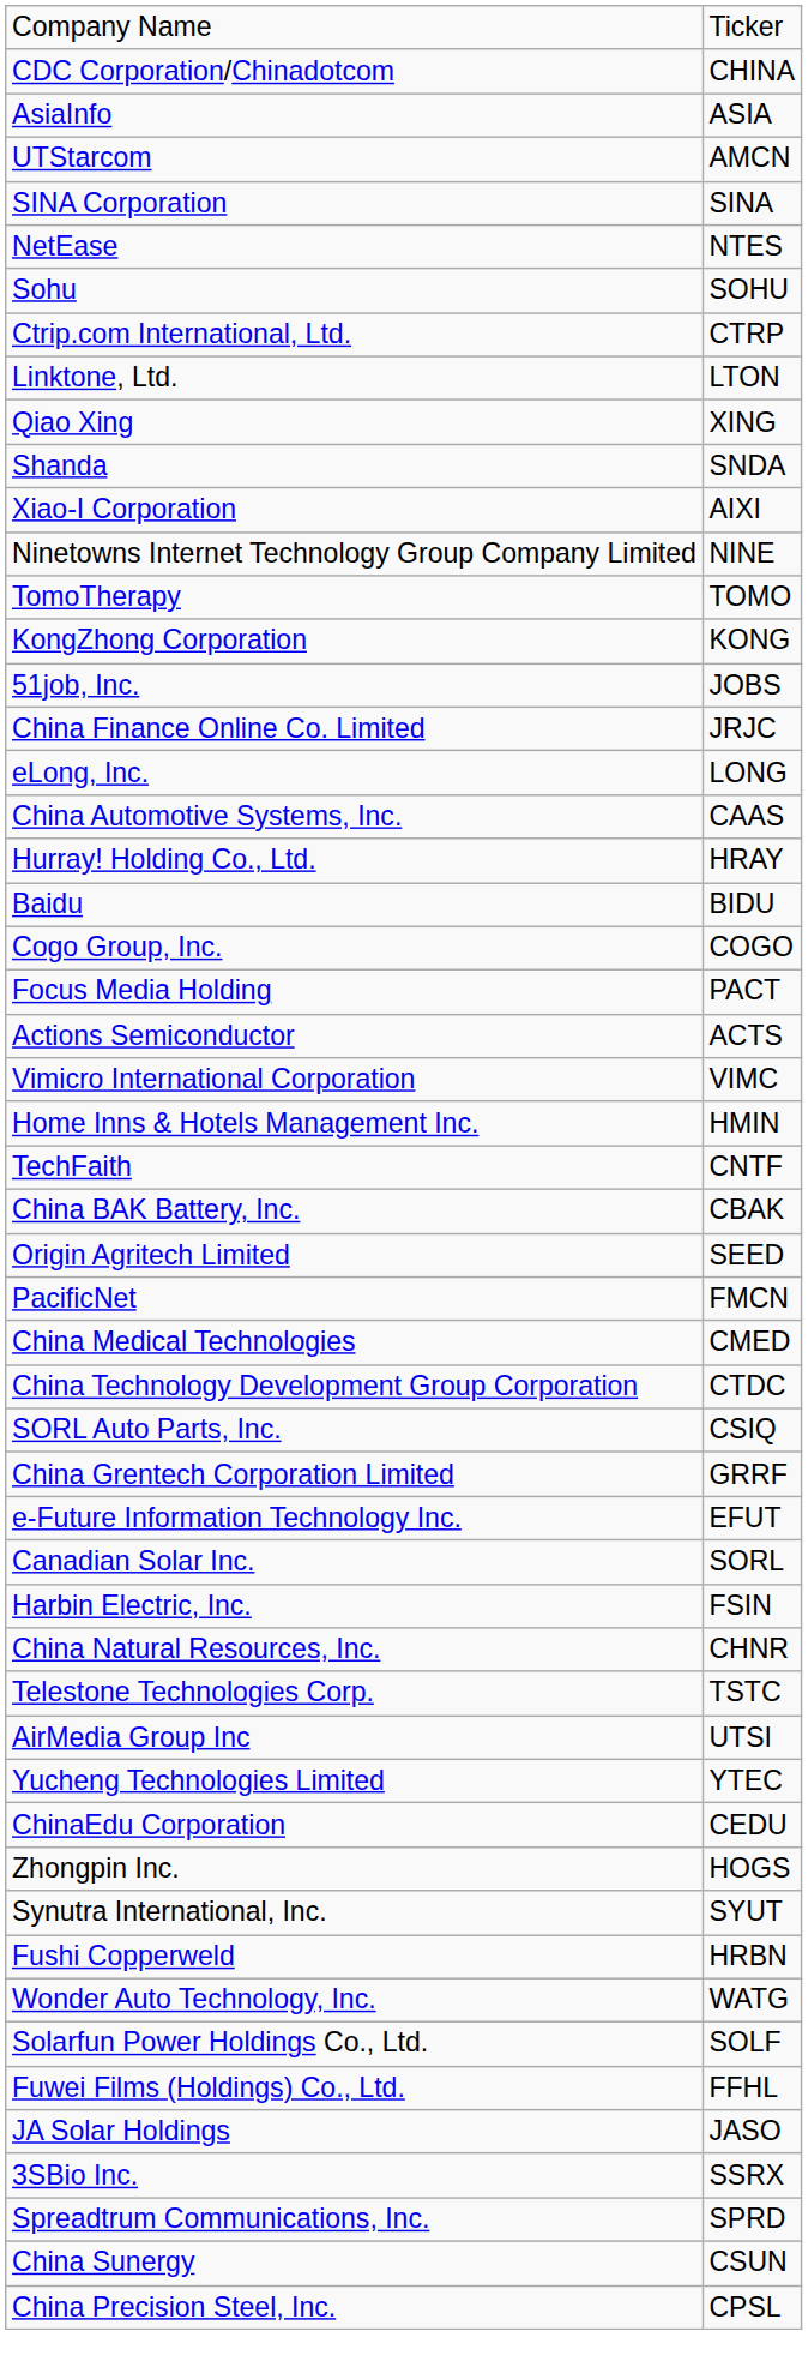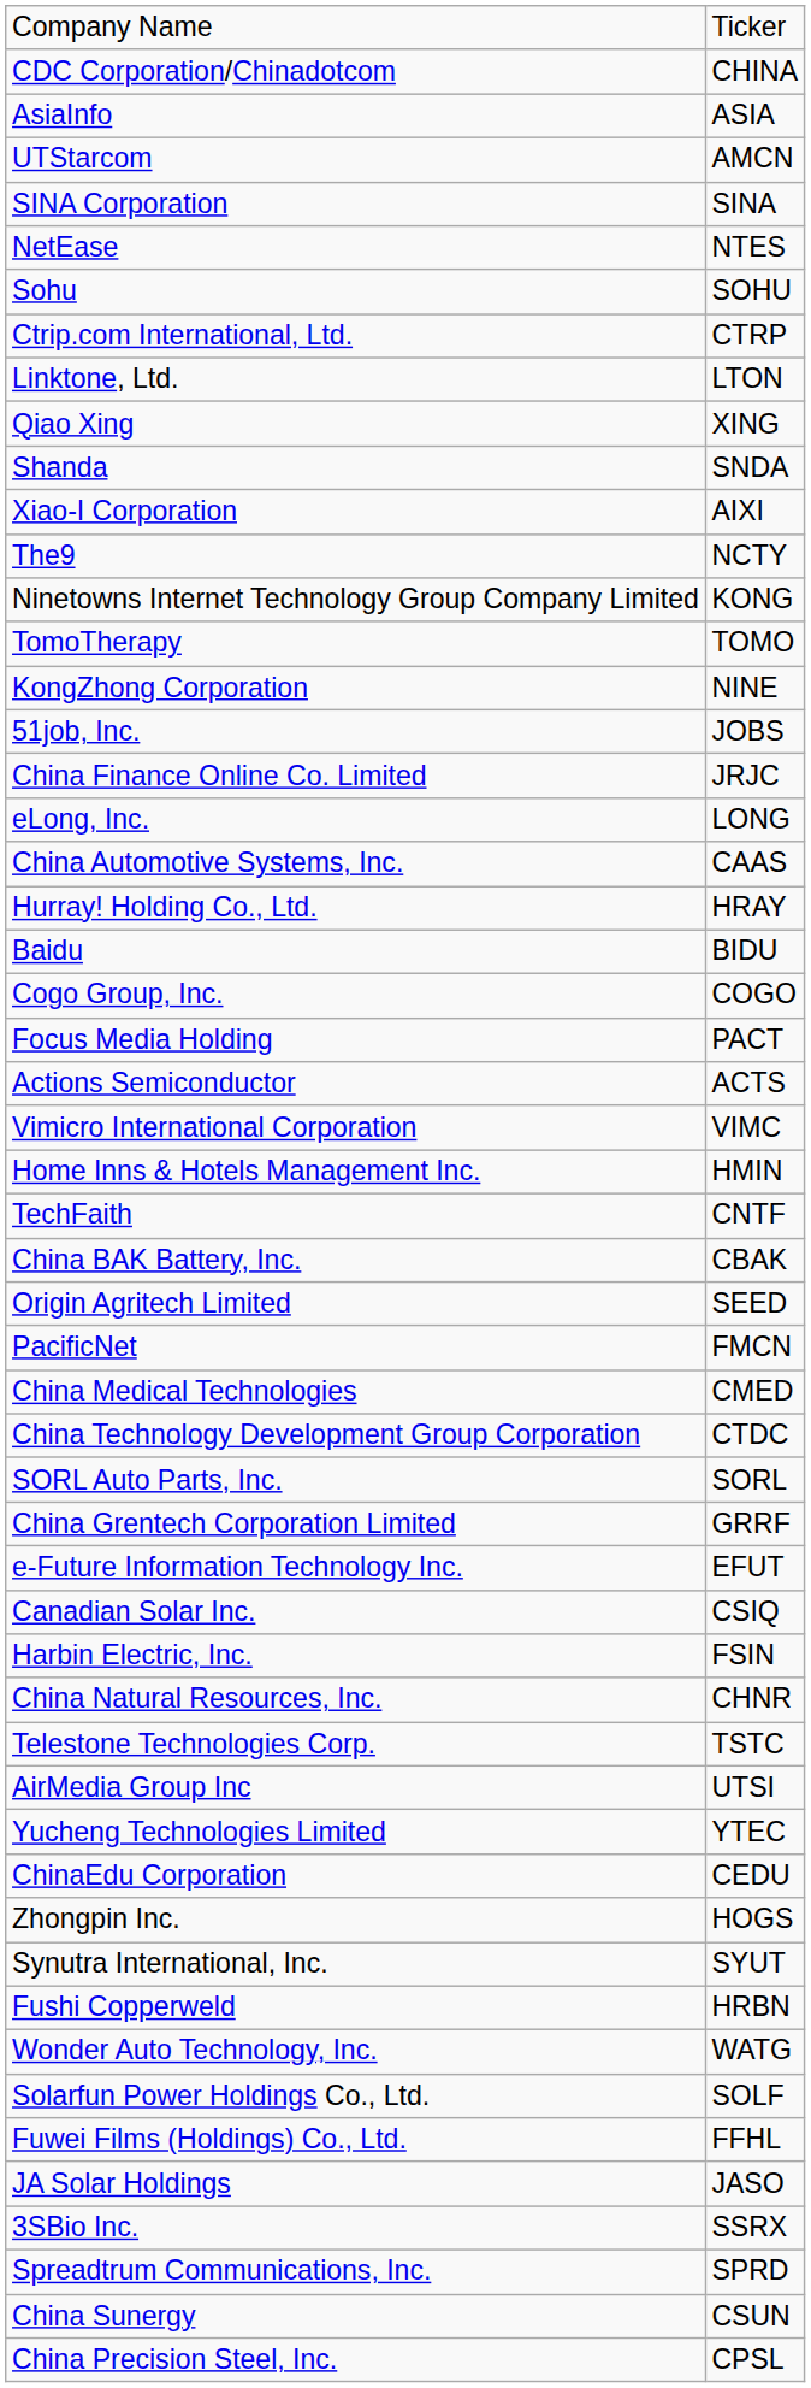 <table class="wikitable sortable" border="1">
 <tr>
 <td>Company Name</td>
 <td>Ticker</td>
 </tr>
 <tr>
 <td><a href='#'>CDC Corporation</a>/<a href='#'>Chinadotcom</a></td>
 <td>CHINA</td>
 </tr>
 <tr>
 <td><a href='#'>AsiaInfo</a></td>
 <td>ASIA</td>
 </tr>
 <tr>
 <td><a href='#'>UTStarcom</a></td>
 <td>AMCN</td>
 </tr>
 <tr>
 <td><a href='#'>SINA Corporation</a></td>
 <td>SINA</td>
 </tr>
 <tr>
 <td><a href='#'>NetEase</a></td>
 <td>NTES</td>
 </tr>
 <tr>
 <td><a href='#'>Sohu</a></td>
 <td>SOHU</td>
 </tr>
 <tr>
 <td><a href='#'>Ctrip.com International, Ltd.</a></td>
 <td>CTRP</td>
 </tr>
 <tr>
 <td><a href='#'>Linktone</a>, Ltd.</td>
 <td>LTON</td>
 </tr>
 <tr>
 <td><a href='#'>Qiao Xing</a></td>
 <td>XING</td>
 </tr>
 <tr>
 <td><a href='#'>Shanda</a></td>
 <td>SNDA</td>
 </tr>
 <tr>
 <td><a href='#'>Xiao-I Corporation</a></td>
 <td>AIXI</td>
 </tr>
 <tr>
+<td><a href='#'>The9</a></td>
+<td>NCTY</td>
+</tr>
+<tr>
 <td>Ninetowns Internet Technology Group Company Limited</td>
-<td>NINE</td>
+<td>KONG</td>
 </tr>
 <tr>
 <td><a href='#'>TomoTherapy</a></td>
 <td>TOMO </td>
 </tr>
 <tr>
 <td><a href='#'>KongZhong Corporation</a></td>
-<td>KONG</td>
+<td>NINE</td>
 </tr>
 <tr>
 <td><a href='#'>51job, Inc.</a></td>
 <td>JOBS</td>
 </tr>
 <tr>
 <td><a href='#'>China Finance Online Co. Limited</a></td>
 <td>JRJC</td>
 </tr>
 <tr>
 <td><a href='#'>eLong, Inc.</a></td>
 <td>LONG</td>
 </tr>
 <tr>
 <td><a href='#'>China Automotive Systems, Inc.</a></td>
 <td>CAAS</td>
 </tr>
 <tr>
 <td><a href='#'>Hurray! Holding Co., Ltd.</a></td>
 <td>HRAY</td>
 </tr>
 <tr>
 <td><a href='#'>Baidu</a></td>
 <td>BIDU</td>
 </tr>
 <tr>
 <td><a href='#'>Cogo Group, Inc.</a></td>
 <td>COGO</td>
 </tr>
 <tr>
 <td><a href='#'>Focus Media Holding</a></td>
 <td>PACT</td>
 </tr>
 <tr>
 <td><a href='#'>Actions Semiconductor</a></td>
 <td>ACTS</td>
 </tr>
 <tr>
 <td><a href='#'>Vimicro International Corporation</a></td>
 <td>VIMC</td>
 </tr>
 <tr>
 <td><a href='#'>Home Inns & Hotels Management Inc.</a></td>
 <td>HMIN</td>
 </tr>
 <tr>
 <td><a href='#'>TechFaith</a></td>
 <td>CNTF</td>
 </tr>
 <tr>
 <td><a href='#'>China BAK Battery, Inc.</a></td>
 <td>CBAK</td>
 </tr>
 <tr>
 <td><a href='#'>Origin Agritech Limited</a></td>
 <td>SEED</td>
 </tr>
 <tr>
 <td><a href='#'>PacificNet</a></td>
 <td>FMCN</td>
 </tr>
 <tr>
 <td><a href='#'>China Medical Technologies</a></td>
 <td>CMED</td>
 </tr>
 <tr>
 <td><a href='#'>China Technology Development Group Corporation</a></td>
 <td>CTDC</td>
 </tr>
 <tr>
 <td><a href='#'>SORL Auto Parts, Inc.</a></td>
-<td>CSIQ</td>
+<td>SORL</td>
 </tr>
 <tr>
 <td><a href='#'>China Grentech Corporation Limited</a></td>
 <td>GRRF</td>
 </tr>
 <tr>
 <td><a href='#'>e-Future Information Technology Inc.</a></td>
 <td>EFUT</td>
 </tr>
 <tr>
 <td><a href='#'>Canadian Solar Inc.</a></td>
-<td>SORL</td>
+<td>CSIQ</td>
 </tr>
 <tr>
 <td><a href='#'>Harbin Electric, Inc.</a></td>
 <td>FSIN</td>
 </tr>
 <tr>
 <td><a href='#'>China Natural Resources, Inc.</a></td>
 <td>CHNR</td>
 </tr>
 <tr>
 <td><a href='#'>Telestone Technologies Corp.</a></td>
 <td>TSTC</td>
 </tr>
 <tr>
 <td><a href='#'>AirMedia Group Inc</a></td>
 <td>UTSI</td>
 </tr>
 <tr>
 <td><a href='#'>Yucheng Technologies Limited</a></td>
 <td>YTEC</td>
 </tr>
 <tr>
 <td><a href='#'>ChinaEdu Corporation</a></td>
 <td>CEDU</td>
 </tr>
 <tr>
 <td>Zhongpin Inc.</td>
 <td>HOGS</td>
 </tr>
 <tr>
 <td>Synutra International, Inc.</td>
 <td>SYUT</td>
 </tr>
 <tr>
 <td><a href='#'>Fushi Copperweld</a></td>
 <td>HRBN</td>
 </tr>
 <tr>
 <td><a href='#'>Wonder Auto Technology, Inc.</a></td>
 <td>WATG</td>
 </tr>
 <tr>
 <td><a href='#'>Solarfun Power Holdings</a> Co., Ltd.</td>
 <td>SOLF</td>
 </tr>
 <tr>
 <td><a href='#'>Fuwei Films (Holdings) Co., Ltd.</a></td>
 <td>FFHL</td>
 </tr>
 <tr>
 <td><a href='#'>JA Solar Holdings</a></td>
 <td>JASO</td>
 </tr>
 <tr>
 <td><a href='#'>3SBio Inc.</a></td>
 <td>SSRX</td>
 </tr>
 <tr>
 <td><a href='#'>Spreadtrum Communications, Inc.</a></td>
 <td>SPRD</td>
 </tr>
 <tr>
 <td><a href='#'>China Sunergy</a></td>
 <td>CSUN</td>
 </tr>
 <tr>
 <td><a href='#'>China Precision Steel, Inc.</a></td>
 <td>CPSL</td>
 </tr>
 </table>
